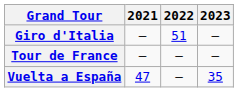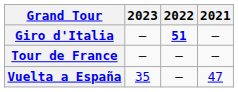 <table class="wikitable plainrowheaders">
 <tr>
 <th scope="col"><a href='#'>Grand Tour</a></th>
+<th scope="col">2023</th>
+<th scope="col">2022</th>
 <th scope="col">2021</th>
-<th scope="col">2022</th>
-<th scope="col">2023</th>
 </tr>
 <tr style="text-align:center;">
 <th scope="row"> <a href='#'>Giro d'Italia</a></th>
 <td>—</td>
-<td><a href='#'>51</a></td>
+<td><strong><a href='#'>51</a></strong></td>
 <td>—</td>
 </tr>
 <tr style="text-align:center;">
 <th scope="row"> <a href='#'>Tour de France</a></th>
 <td>—</td>
 <td>—</td>
 <td>—</td>
 </tr>
 <tr style="text-align:center;">
 <th scope="row"> <a href='#'>Vuelta a España</a></th>
+<td><a href='#'>35</a></td>
+<td>—</td>
 <td><a href='#'>47</a></td>
-<td>—</td>
-<td><a href='#'>35</a></td>
 </tr>
 </table>
